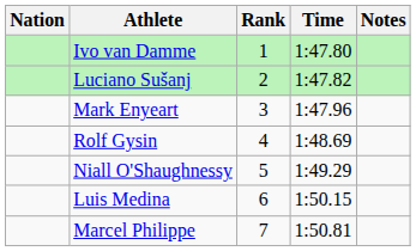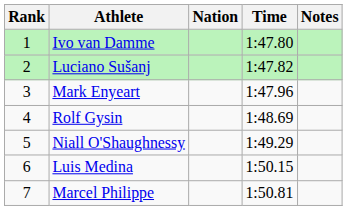 <table class="wikitable sortable" style="text-align:center">
 <tr>
+<th>Rank</th>
+<th>Athlete</th>
 <th>Nation</th>
-<th>Athlete</th>
-<th>Rank</th>
 <th>Time</th>
 <th>Notes</th>
 </tr>
 <tr style="background:#bbf3bb;">
+<td>1</td>
+<td align=left><a href='#'>Ivo van Damme</a></td>
 <td align=left></td>
-<td align=left><a href='#'>Ivo van Damme</a></td>
-<td>1</td>
 <td>1:47.80</td>
 <td></td>
 </tr>
 <tr style="background:#bbf3bb;">
+<td>2</td>
+<td align=left><a href='#'>Luciano Sušanj</a></td>
 <td align=left></td>
-<td align=left><a href='#'>Luciano Sušanj</a></td>
-<td>2</td>
 <td>1:47.82</td>
 <td></td>
 </tr>
 <tr>
+<td>3</td>
+<td align=left><a href='#'>Mark Enyeart</a></td>
 <td align=left></td>
-<td align=left><a href='#'>Mark Enyeart</a></td>
-<td>3</td>
 <td>1:47.96</td>
 <td></td>
 </tr>
 <tr>
+<td>4</td>
+<td align=left><a href='#'>Rolf Gysin</a></td>
 <td align=left></td>
-<td align=left><a href='#'>Rolf Gysin</a></td>
-<td>4</td>
 <td>1:48.69</td>
 <td></td>
 </tr>
 <tr>
+<td>5</td>
+<td align=left><a href='#'>Niall O'Shaughnessy</a></td>
 <td align=left></td>
-<td align=left><a href='#'>Niall O'Shaughnessy</a></td>
-<td>5</td>
 <td>1:49.29</td>
 <td></td>
 </tr>
 <tr>
+<td>6</td>
+<td align=left><a href='#'>Luis Medina</a></td>
 <td align=left></td>
-<td align=left><a href='#'>Luis Medina</a></td>
-<td>6</td>
 <td>1:50.15</td>
 <td></td>
 </tr>
 <tr>
+<td>7</td>
+<td align=left><a href='#'>Marcel Philippe</a></td>
 <td align=left></td>
-<td align=left><a href='#'>Marcel Philippe</a></td>
-<td>7</td>
 <td>1:50.81</td>
 <td></td>
 </tr>
 </table>
